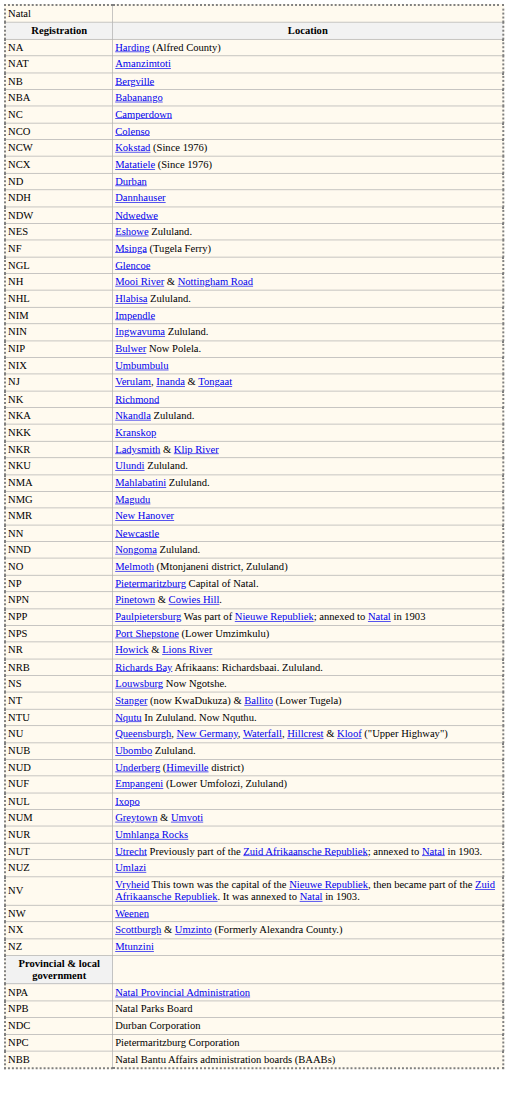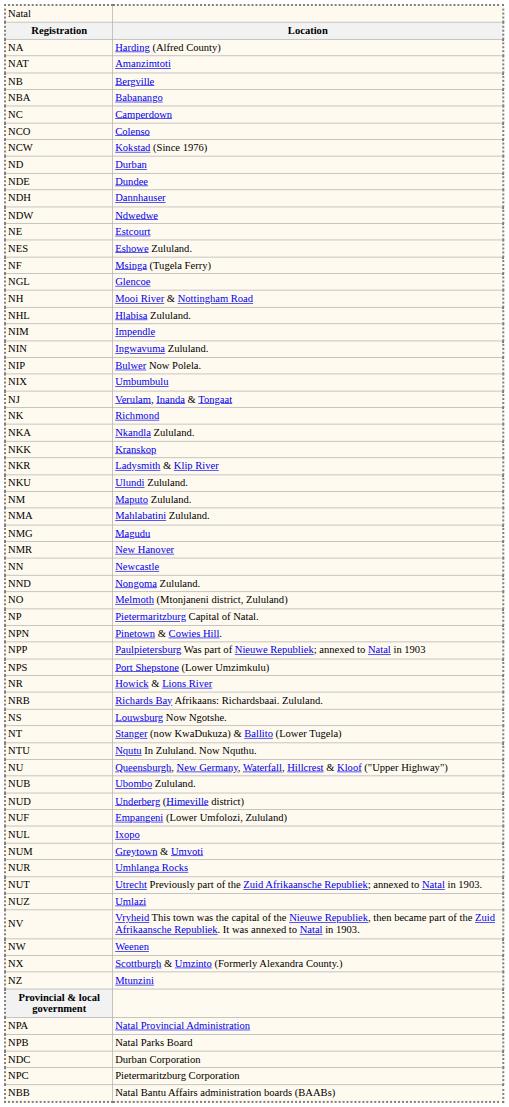 <table class="wikitable sortable collapsible collapsed" style="width:60%; background:#fffaef; border:dotted gray;">
 <tr>
 <td>Natal</td>
 </tr>
 <tr>
 <th>Registration</th>
 <th>Location</th>
 </tr>
 <tr>
 <td>NA</td>
 <td><a href='#'>Harding</a> (Alfred County)</td>
 </tr>
 <tr>
 <td>NAT</td>
 <td><a href='#'>Amanzimtoti</a></td>
 </tr>
 <tr>
 <td>NB</td>
 <td><a href='#'>Bergville</a></td>
 </tr>
 <tr>
 <td>NBA</td>
 <td><a href='#'>Babanango</a></td>
 </tr>
 <tr>
 <td>NC</td>
 <td><a href='#'>Camperdown</a></td>
 </tr>
 <tr>
 <td>NCO</td>
 <td><a href='#'>Colenso</a></td>
 </tr>
 <tr>
 <td>NCW</td>
 <td><a href='#'>Kokstad</a> (Since 1976)</td>
 </tr>
 <tr>
-<td>NCX</td>
-<td><a href='#'>Matatiele</a> (Since 1976)</td>
+<td>ND</td>
+<td><a href='#'>Durban</a></td>
 </tr>
 <tr>
-<td>ND</td>
-<td><a href='#'>Durban</a></td>
+<td>NDE</td>
+<td><a href='#'>Dundee</a></td>
 </tr>
 <tr>
 <td>NDH</td>
 <td><a href='#'>Dannhauser</a></td>
 </tr>
 <tr>
 <td>NDW</td>
 <td><a href='#'>Ndwedwe</a></td>
+</tr>
+<tr>
+<td>NE</td>
+<td><a href='#'>Estcourt</a></td>
 </tr>
 <tr>
 <td>NES</td>
 <td><a href='#'>Eshowe</a> Zululand.</td>
 </tr>
 <tr>
 <td>NF</td>
 <td><a href='#'>Msinga</a> (Tugela Ferry)</td>
 </tr>
 <tr>
 <td>NGL</td>
 <td><a href='#'>Glencoe</a></td>
 </tr>
 <tr>
 <td>NH</td>
 <td><a href='#'>Mooi River</a> & <a href='#'>Nottingham Road</a></td>
 </tr>
 <tr>
 <td>NHL</td>
 <td><a href='#'>Hlabisa</a> Zululand.</td>
 </tr>
 <tr>
 <td>NIM</td>
 <td><a href='#'>Impendle</a></td>
 </tr>
 <tr>
 <td>NIN</td>
 <td><a href='#'>Ingwavuma</a> Zululand.</td>
 </tr>
 <tr>
 <td>NIP</td>
 <td><a href='#'>Bulwer</a> Now Polela.</td>
 </tr>
 <tr>
 <td>NIX</td>
 <td><a href='#'>Umbumbulu</a></td>
 </tr>
 <tr>
 <td>NJ</td>
 <td><a href='#'>Verulam</a>, <a href='#'>Inanda</a> & <a href='#'>Tongaat</a></td>
 </tr>
 <tr>
 <td>NK</td>
 <td><a href='#'>Richmond</a></td>
 </tr>
 <tr>
 <td>NKA</td>
 <td><a href='#'>Nkandla</a> Zululand.</td>
 </tr>
 <tr>
 <td>NKK</td>
 <td><a href='#'>Kranskop</a></td>
 </tr>
 <tr>
 <td>NKR</td>
 <td><a href='#'>Ladysmith</a> & <a href='#'>Klip River</a></td>
 </tr>
 <tr>
 <td>NKU</td>
 <td><a href='#'>Ulundi</a> Zululand.</td>
+</tr>
+<tr>
+<td>NM</td>
+<td><a href='#'>Maputo</a> Zululand.</td>
 </tr>
 <tr>
 <td>NMA</td>
 <td><a href='#'>Mahlabatini</a> Zululand.</td>
 </tr>
 <tr>
 <td>NMG</td>
 <td><a href='#'>Magudu</a></td>
 </tr>
 <tr>
 <td>NMR</td>
 <td><a href='#'>New Hanover</a></td>
 </tr>
 <tr>
 <td>NN</td>
 <td><a href='#'>Newcastle</a></td>
 </tr>
 <tr>
 <td>NND</td>
 <td><a href='#'>Nongoma</a> Zululand.</td>
 </tr>
 <tr>
 <td>NO</td>
 <td><a href='#'>Melmoth</a> (Mtonjaneni district, Zululand)</td>
 </tr>
 <tr>
 <td>NP</td>
 <td><a href='#'>Pietermaritzburg</a> Capital of Natal.</td>
 </tr>
 <tr>
 <td>NPN</td>
 <td><a href='#'>Pinetown</a> & <a href='#'>Cowies Hill</a>.</td>
 </tr>
 <tr>
 <td>NPP</td>
 <td><a href='#'>Paulpietersburg</a> Was part of <a href='#'>Nieuwe Republiek</a>; annexed to <a href='#'>Natal</a> in 1903</td>
 </tr>
 <tr>
 <td>NPS</td>
 <td><a href='#'>Port Shepstone</a> (Lower Umzimkulu)</td>
 </tr>
 <tr>
 <td>NR</td>
 <td><a href='#'>Howick</a> & <a href='#'>Lions River</a></td>
 </tr>
 <tr>
 <td>NRB</td>
 <td><a href='#'>Richards Bay</a> Afrikaans: Richardsbaai. Zululand.</td>
 </tr>
 <tr>
 <td>NS</td>
 <td><a href='#'>Louwsburg</a> Now Ngotshe.</td>
 </tr>
 <tr>
 <td>NT</td>
 <td><a href='#'>Stanger</a> (now KwaDukuza) & <a href='#'>Ballito</a> (Lower Tugela)</td>
 </tr>
 <tr>
 <td>NTU</td>
 <td><a href='#'>Nqutu</a> In Zululand. Now Nquthu.</td>
 </tr>
 <tr>
 <td>NU</td>
 <td><a href='#'>Queensburgh</a>, <a href='#'>New Germany</a>, <a href='#'>Waterfall</a>, <a href='#'>Hillcrest</a> & <a href='#'>Kloof</a> ("Upper Highway")</td>
 </tr>
 <tr>
 <td>NUB</td>
 <td><a href='#'>Ubombo</a> Zululand.</td>
 </tr>
 <tr>
 <td>NUD</td>
 <td><a href='#'>Underberg</a> (<a href='#'>Himeville</a> district)</td>
 </tr>
 <tr>
 <td>NUF</td>
 <td><a href='#'>Empangeni</a> (Lower Umfolozi, Zululand)</td>
 </tr>
 <tr>
 <td>NUL</td>
 <td><a href='#'>Ixopo</a></td>
 </tr>
 <tr>
 <td>NUM</td>
 <td><a href='#'>Greytown</a> & <a href='#'>Umvoti</a></td>
 </tr>
 <tr>
 <td>NUR</td>
 <td><a href='#'>Umhlanga Rocks</a></td>
 </tr>
 <tr>
 <td>NUT</td>
 <td><a href='#'>Utrecht</a> Previously part of the <a href='#'>Zuid Afrikaansche Republiek</a>; annexed to <a href='#'>Natal</a> in 1903.</td>
 </tr>
 <tr>
 <td>NUZ</td>
 <td><a href='#'>Umlazi</a></td>
 </tr>
 <tr>
 <td>NV</td>
 <td><a href='#'>Vryheid</a> This town was the capital of the <a href='#'>Nieuwe Republiek</a>, then became part of the <a href='#'>Zuid Afrikaansche Republiek</a>. It was annexed to <a href='#'>Natal</a> in 1903.</td>
 </tr>
 <tr>
 <td>NW</td>
 <td><a href='#'>Weenen</a></td>
 </tr>
 <tr>
 <td>NX</td>
 <td><a href='#'>Scottburgh</a> & <a href='#'>Umzinto</a> (Formerly Alexandra County.)</td>
 </tr>
 <tr>
 <td>NZ</td>
 <td><a href='#'>Mtunzini</a></td>
 </tr>
 <tr>
 <th>Provincial & local government</th>
 </tr>
 <tr>
 <td>NPA</td>
 <td><a href='#'>Natal Provincial Administration</a></td>
 </tr>
 <tr>
 <td>NPB</td>
 <td>Natal Parks Board</td>
 </tr>
 <tr>
 <td>NDC</td>
 <td>Durban Corporation</td>
 </tr>
 <tr>
 <td>NPC</td>
 <td>Pietermaritzburg Corporation</td>
 </tr>
 <tr>
 <td>NBB</td>
 <td>Natal Bantu Affairs administration boards (BAABs)</td>
 </tr>
 </table>
